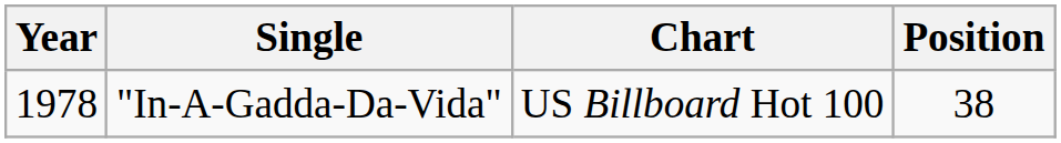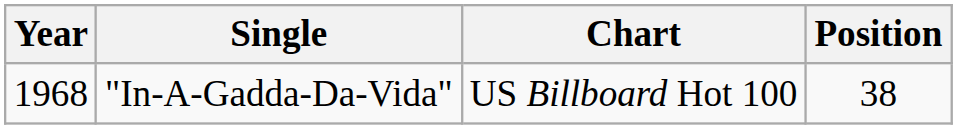 <table class="wikitable">
 <tr>
 <th scope="col">Year</th>
 <th scope="col">Single</th>
 <th scope="col">Chart</th>
 <th scope="col">Position</th>
 </tr>
 <tr>
-<td>1978</td>
+<td>1968</td>
 <td scope="row">"In-A-Gadda-Da-Vida"</td>
 <td>US <em>Billboard</em> Hot 100</td>
 <td align="center">38</td>
 </tr>
 </table>
